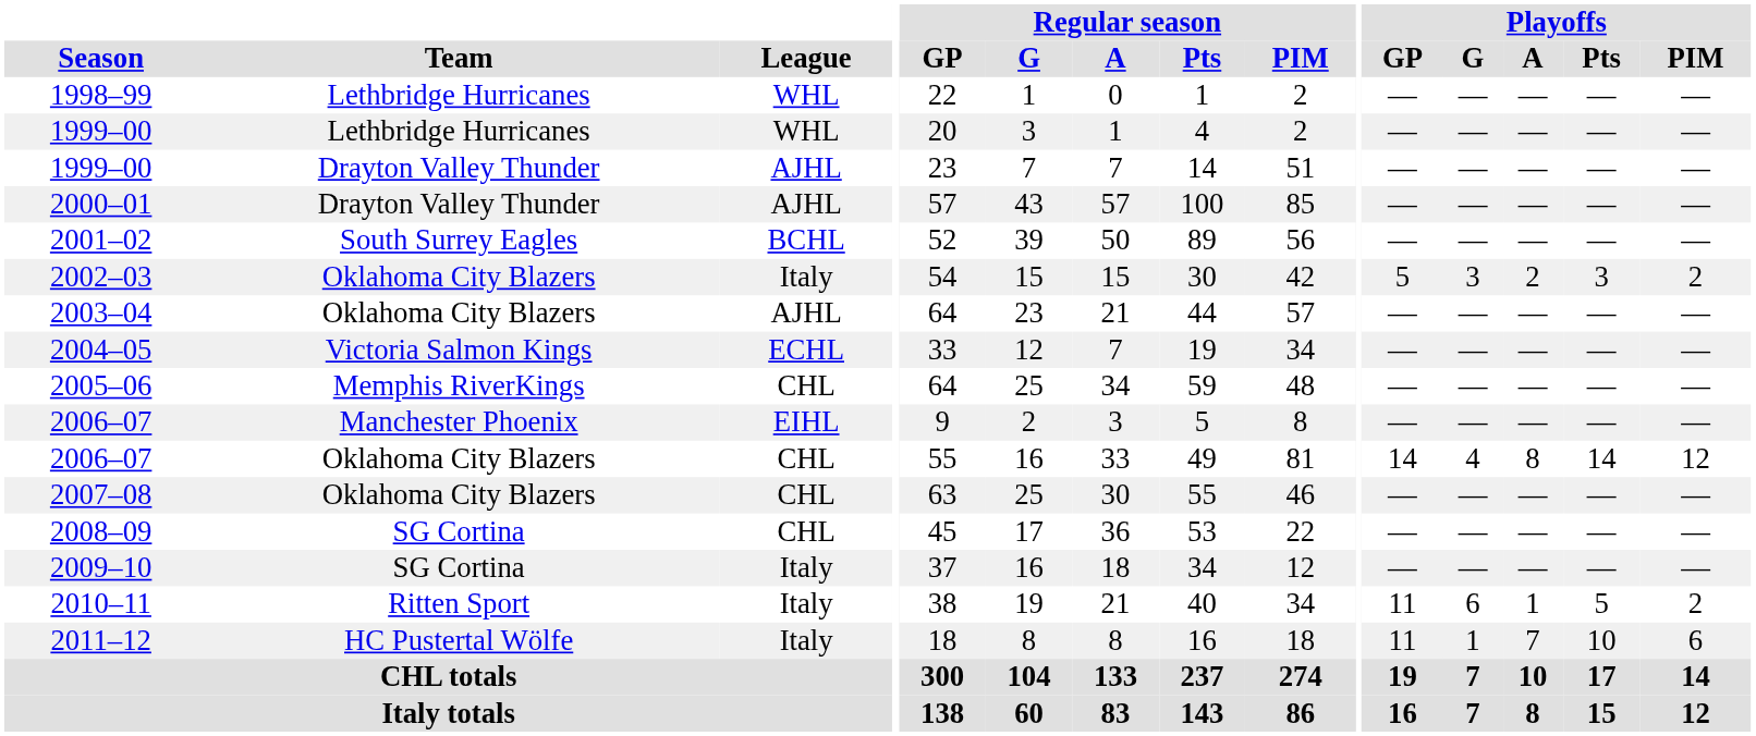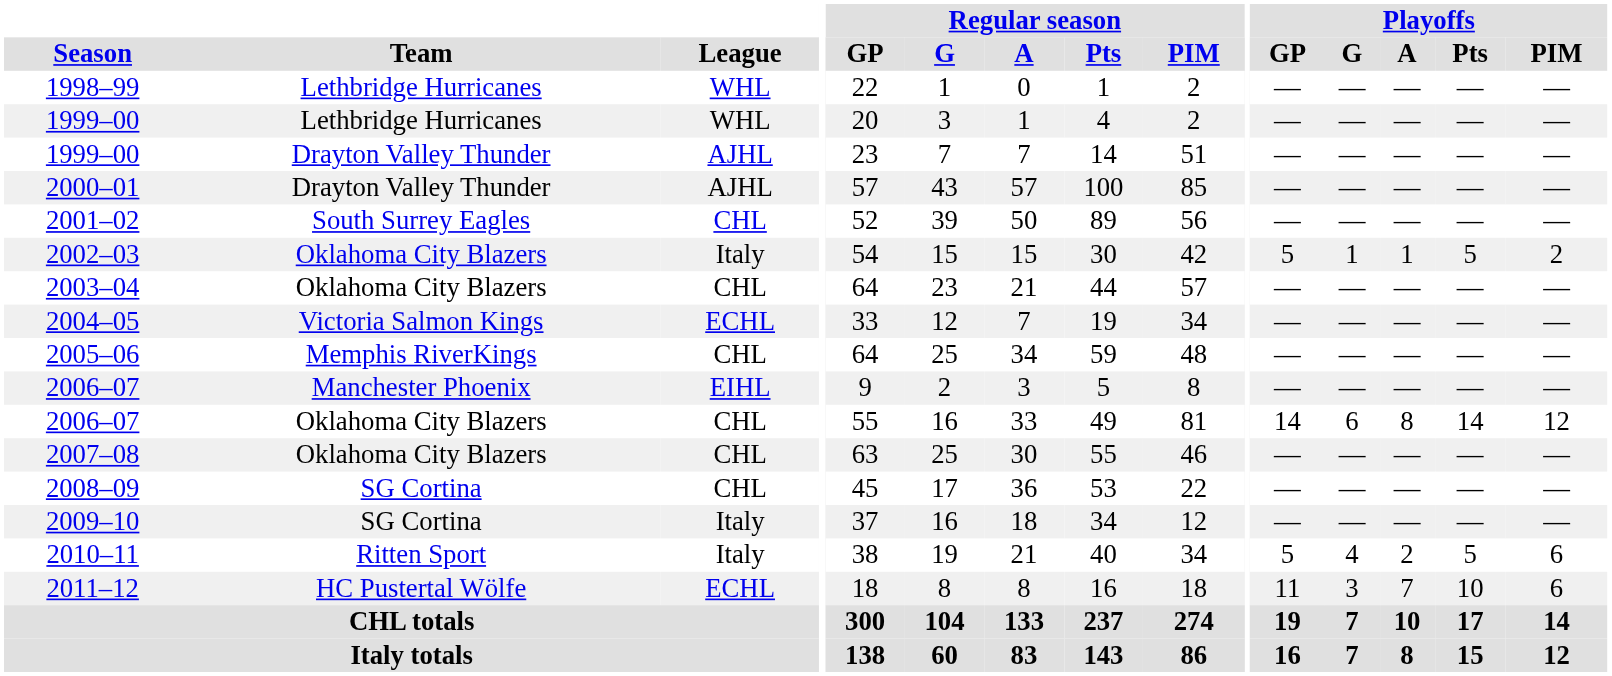 <table border="0" cellpadding="1" cellspacing="0" style="text-align:center; width:60em">
 <tr bgcolor="#e0e0e0">
 <th colspan="3" bgcolor="#ffffff"></th>
 <th rowspan="99" bgcolor="#ffffff"></th>
 <th colspan="5"><a href='#'>Regular season</a></th>
 <th rowspan="99" bgcolor="#ffffff"></th>
 <th colspan="5"><a href='#'>Playoffs</a></th>
 </tr>
 <tr bgcolor="#e0e0e0">
 <th><a href='#'>Season</a></th>
 <th>Team</th>
 <th>League</th>
 <th>GP</th>
 <th><a href='#'>G</a></th>
 <th><a href='#'>A</a></th>
 <th><a href='#'>Pts</a></th>
 <th><a href='#'>PIM</a></th>
 <th>GP</th>
 <th>G</th>
 <th>A</th>
 <th>Pts</th>
 <th>PIM</th>
 </tr>
 <tr>
 <td><a href='#'>1998–99</a></td>
 <td><a href='#'>Lethbridge Hurricanes</a></td>
 <td><a href='#'>WHL</a></td>
 <td>22</td>
 <td>1</td>
 <td>0</td>
 <td>1</td>
 <td>2</td>
 <td>—</td>
 <td>—</td>
 <td>—</td>
 <td>—</td>
 <td>—</td>
 </tr>
 <tr bgcolor="#f0f0f0">
 <td><a href='#'>1999–00</a></td>
 <td>Lethbridge Hurricanes</td>
 <td>WHL</td>
 <td>20</td>
 <td>3</td>
 <td>1</td>
 <td>4</td>
 <td>2</td>
 <td>—</td>
 <td>—</td>
 <td>—</td>
 <td>—</td>
 <td>—</td>
 </tr>
 <tr>
 <td><a href='#'>1999–00</a></td>
 <td><a href='#'>Drayton Valley Thunder</a></td>
 <td><a href='#'>AJHL</a></td>
 <td>23</td>
 <td>7</td>
 <td>7</td>
 <td>14</td>
 <td>51</td>
 <td>—</td>
 <td>—</td>
 <td>—</td>
 <td>—</td>
 <td>—</td>
 </tr>
 <tr bgcolor="#f0f0f0">
 <td><a href='#'>2000–01</a></td>
 <td>Drayton Valley Thunder</td>
 <td>AJHL</td>
 <td>57</td>
 <td>43</td>
 <td>57</td>
 <td>100</td>
 <td>85</td>
 <td>—</td>
 <td>—</td>
 <td>—</td>
 <td>—</td>
 <td>—</td>
 </tr>
 <tr>
 <td><a href='#'>2001–02</a></td>
 <td><a href='#'>South Surrey Eagles</a></td>
-<td><a href='#'>BCHL</a></td>
+<td><a href='#'>CHL</a></td>
 <td>52</td>
 <td>39</td>
 <td>50</td>
 <td>89</td>
 <td>56</td>
 <td>—</td>
 <td>—</td>
 <td>—</td>
 <td>—</td>
 <td>—</td>
 </tr>
 <tr bgcolor="#f0f0f0">
 <td><a href='#'>2002–03</a></td>
 <td><a href='#'>Oklahoma City Blazers</a></td>
 <td>Italy</td>
 <td>54</td>
 <td>15</td>
 <td>15</td>
 <td>30</td>
 <td>42</td>
 <td>5</td>
-<td>3</td>
-<td>2</td>
-<td>3</td>
+<td>1</td>
+<td>1</td>
+<td>5</td>
 <td>2</td>
 </tr>
 <tr>
 <td><a href='#'>2003–04</a></td>
 <td>Oklahoma City Blazers</td>
-<td>AJHL</td>
+<td>CHL</td>
 <td>64</td>
 <td>23</td>
 <td>21</td>
 <td>44</td>
 <td>57</td>
 <td>—</td>
 <td>—</td>
 <td>—</td>
 <td>—</td>
 <td>—</td>
 </tr>
 <tr bgcolor="#f0f0f0">
 <td><a href='#'>2004–05</a></td>
 <td><a href='#'>Victoria Salmon Kings</a></td>
 <td><a href='#'>ECHL</a></td>
 <td>33</td>
 <td>12</td>
 <td>7</td>
 <td>19</td>
 <td>34</td>
 <td>—</td>
 <td>—</td>
 <td>—</td>
 <td>—</td>
 <td>—</td>
 </tr>
 <tr>
 <td><a href='#'>2005–06</a></td>
 <td><a href='#'>Memphis RiverKings</a></td>
 <td>CHL</td>
 <td>64</td>
 <td>25</td>
 <td>34</td>
 <td>59</td>
 <td>48</td>
 <td>—</td>
 <td>—</td>
 <td>—</td>
 <td>—</td>
 <td>—</td>
 </tr>
 <tr bgcolor="#f0f0f0">
 <td><a href='#'>2006–07</a></td>
 <td><a href='#'>Manchester Phoenix</a></td>
 <td><a href='#'>EIHL</a></td>
 <td>9</td>
 <td>2</td>
 <td>3</td>
 <td>5</td>
 <td>8</td>
 <td>—</td>
 <td>—</td>
 <td>—</td>
 <td>—</td>
 <td>—</td>
 </tr>
 <tr>
 <td><a href='#'>2006–07</a></td>
 <td>Oklahoma City Blazers</td>
 <td>CHL</td>
 <td>55</td>
 <td>16</td>
 <td>33</td>
 <td>49</td>
 <td>81</td>
 <td>14</td>
-<td>4</td>
+<td>6</td>
 <td>8</td>
 <td>14</td>
 <td>12</td>
 </tr>
 <tr bgcolor="#f0f0f0">
 <td><a href='#'>2007–08</a></td>
 <td>Oklahoma City Blazers</td>
 <td>CHL</td>
 <td>63</td>
 <td>25</td>
 <td>30</td>
 <td>55</td>
 <td>46</td>
 <td>—</td>
 <td>—</td>
 <td>—</td>
 <td>—</td>
 <td>—</td>
 </tr>
 <tr>
 <td><a href='#'>2008–09</a></td>
 <td><a href='#'>SG Cortina</a></td>
 <td>CHL</td>
 <td>45</td>
 <td>17</td>
 <td>36</td>
 <td>53</td>
 <td>22</td>
 <td>—</td>
 <td>—</td>
 <td>—</td>
 <td>—</td>
 <td>—</td>
 </tr>
 <tr bgcolor="#f0f0f0">
 <td><a href='#'>2009–10</a></td>
 <td>SG Cortina</td>
 <td>Italy</td>
 <td>37</td>
 <td>16</td>
 <td>18</td>
 <td>34</td>
 <td>12</td>
 <td>—</td>
 <td>—</td>
 <td>—</td>
 <td>—</td>
 <td>—</td>
 </tr>
 <tr>
 <td><a href='#'>2010–11</a></td>
 <td><a href='#'>Ritten Sport</a></td>
 <td>Italy</td>
 <td>38</td>
 <td>19</td>
 <td>21</td>
 <td>40</td>
 <td>34</td>
-<td>11</td>
+<td>5</td>
+<td>4</td>
+<td>2</td>
+<td>5</td>
 <td>6</td>
-<td>1</td>
-<td>5</td>
-<td>2</td>
 </tr>
 <tr bgcolor="#f0f0f0">
 <td><a href='#'>2011–12</a></td>
 <td><a href='#'>HC Pustertal Wölfe</a></td>
-<td>Italy</td>
+<td><a href='#'>ECHL</a></td>
 <td>18</td>
 <td>8</td>
 <td>8</td>
 <td>16</td>
 <td>18</td>
 <td>11</td>
-<td>1</td>
+<td>3</td>
 <td>7</td>
 <td>10</td>
 <td>6</td>
 </tr>
 <tr>
 </tr>
 <tr ALIGN="center" bgcolor="#e0e0e0">
 <th colspan="3">CHL totals</th>
 <th ALIGN="center">300</th>
 <th ALIGN="center">104</th>
 <th ALIGN="center">133</th>
 <th ALIGN="center">237</th>
 <th ALIGN="center">274</th>
 <th ALIGN="center">19</th>
 <th ALIGN="center">7</th>
 <th ALIGN="center">10</th>
 <th ALIGN="center">17</th>
 <th ALIGN="center">14</th>
 </tr>
 <tr>
 </tr>
 <tr ALIGN="center" bgcolor="#e0e0e0">
 <th colspan="3">Italy totals</th>
 <th ALIGN="center">138</th>
 <th ALIGN="center">60</th>
 <th ALIGN="center">83</th>
 <th ALIGN="center">143</th>
 <th ALIGN="center">86</th>
 <th ALIGN="center">16</th>
 <th ALIGN="center">7</th>
 <th ALIGN="center">8</th>
 <th ALIGN="center">15</th>
 <th ALIGN="center">12</th>
 </tr>
 </table>
